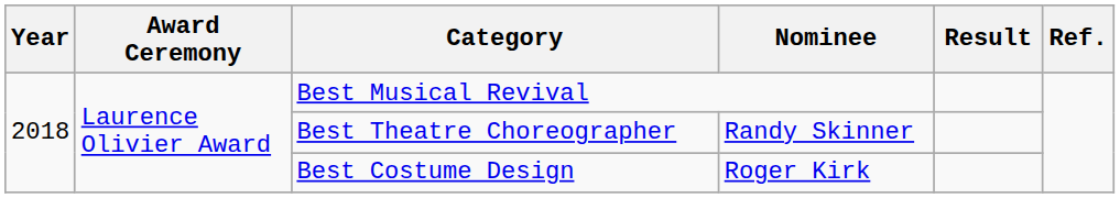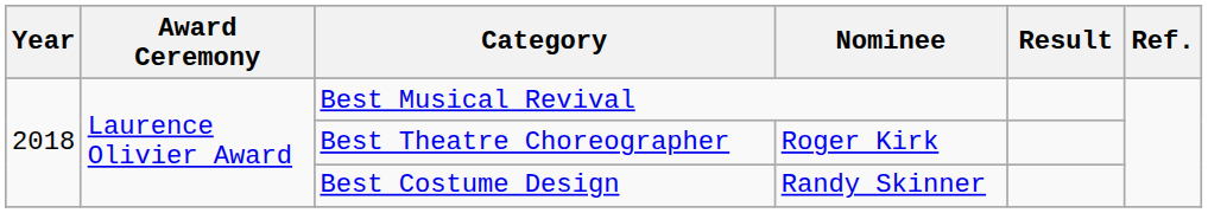 <table class="wikitable" style="width:95%;">
 <tr>
 <th width="5%">Year</th>
 <th width="20%">Award Ceremony</th>
 <th width="40%">Category</th>
 <th width="20%">Nominee</th>
 <th width="10%">Result</th>
 <th width="5%">Ref.</th>
 </tr>
 <tr>
 <td rowspan="3" align="center">2018</td>
 <td rowspan="8"><a href='#'>Laurence Olivier Award</a></td>
 <td colspan="2"><a href='#'>Best Musical Revival</a></td>
 <td></td>
 <td rowspan="3" align="center"></td>
 </tr>
 <tr>
 <td><a href='#'>Best Theatre Choreographer</a></td>
-<td><a href='#'>Randy Skinner</a></td>
+<td><a href='#'>Roger Kirk</a></td>
 <td></td>
 </tr>
 <tr>
 <td><a href='#'>Best Costume Design</a></td>
-<td><a href='#'>Roger Kirk</a></td>
+<td><a href='#'>Randy Skinner</a></td>
 <td></td>
 </tr>
 </table>
